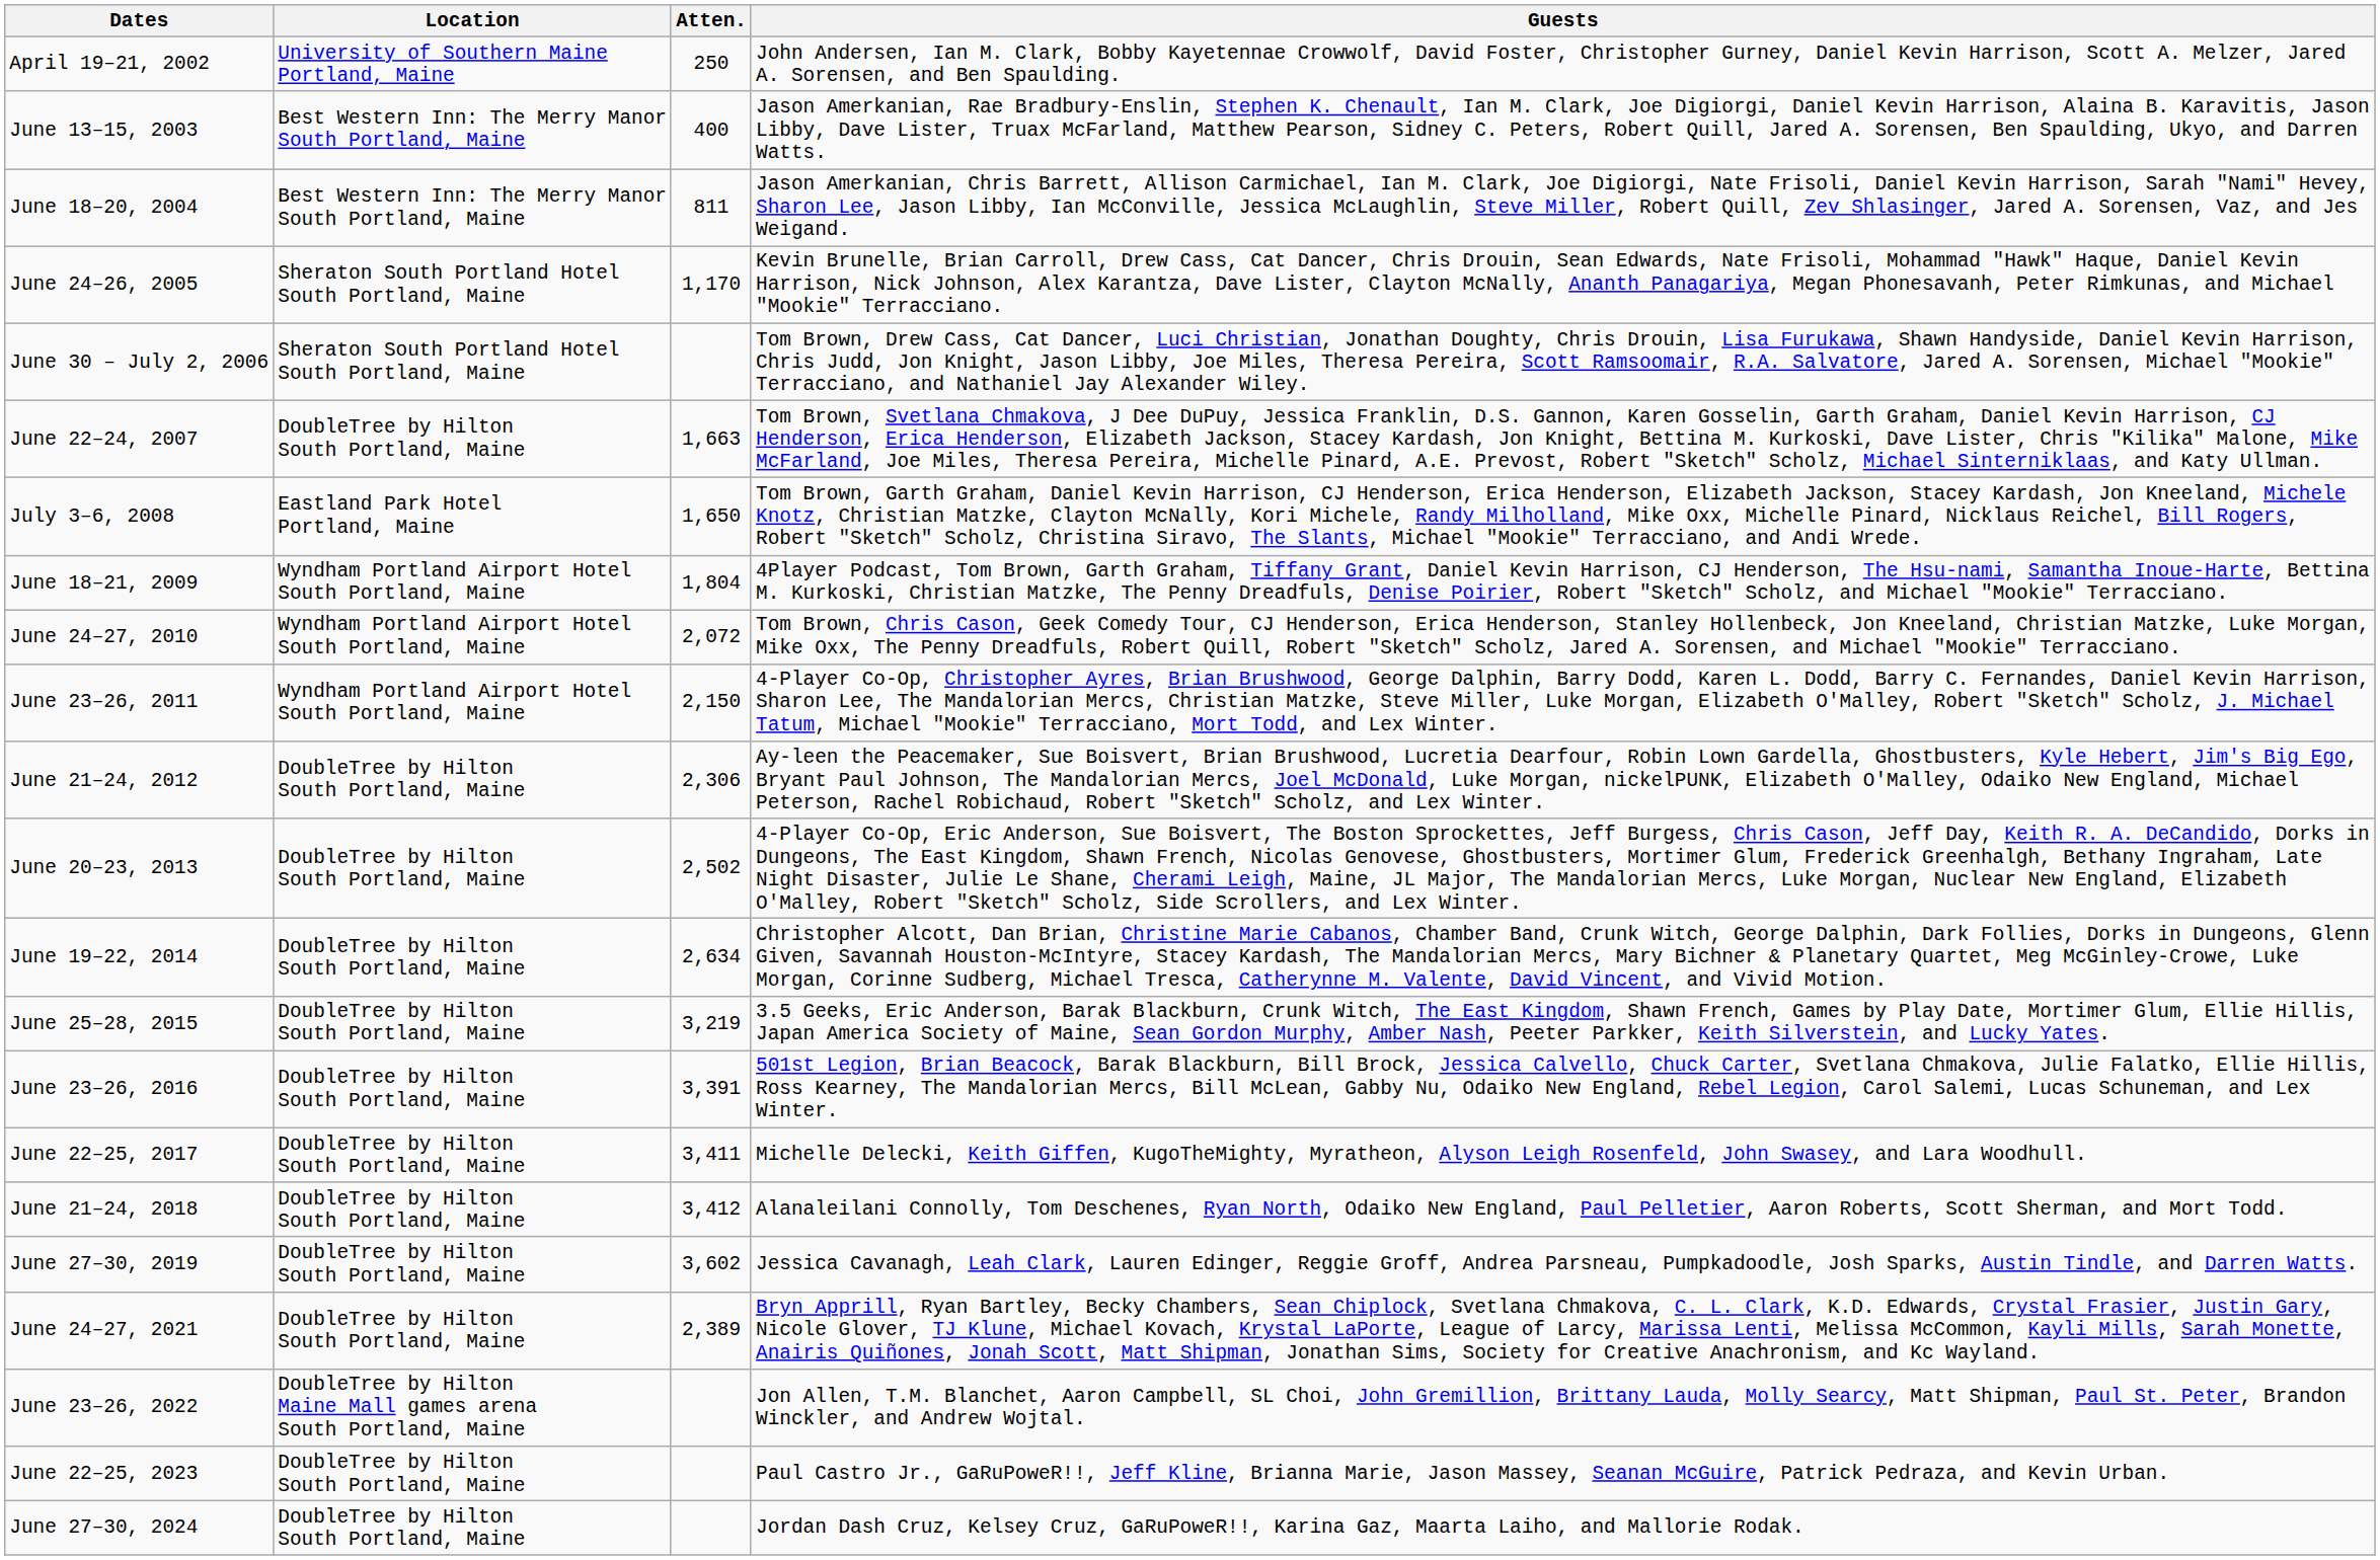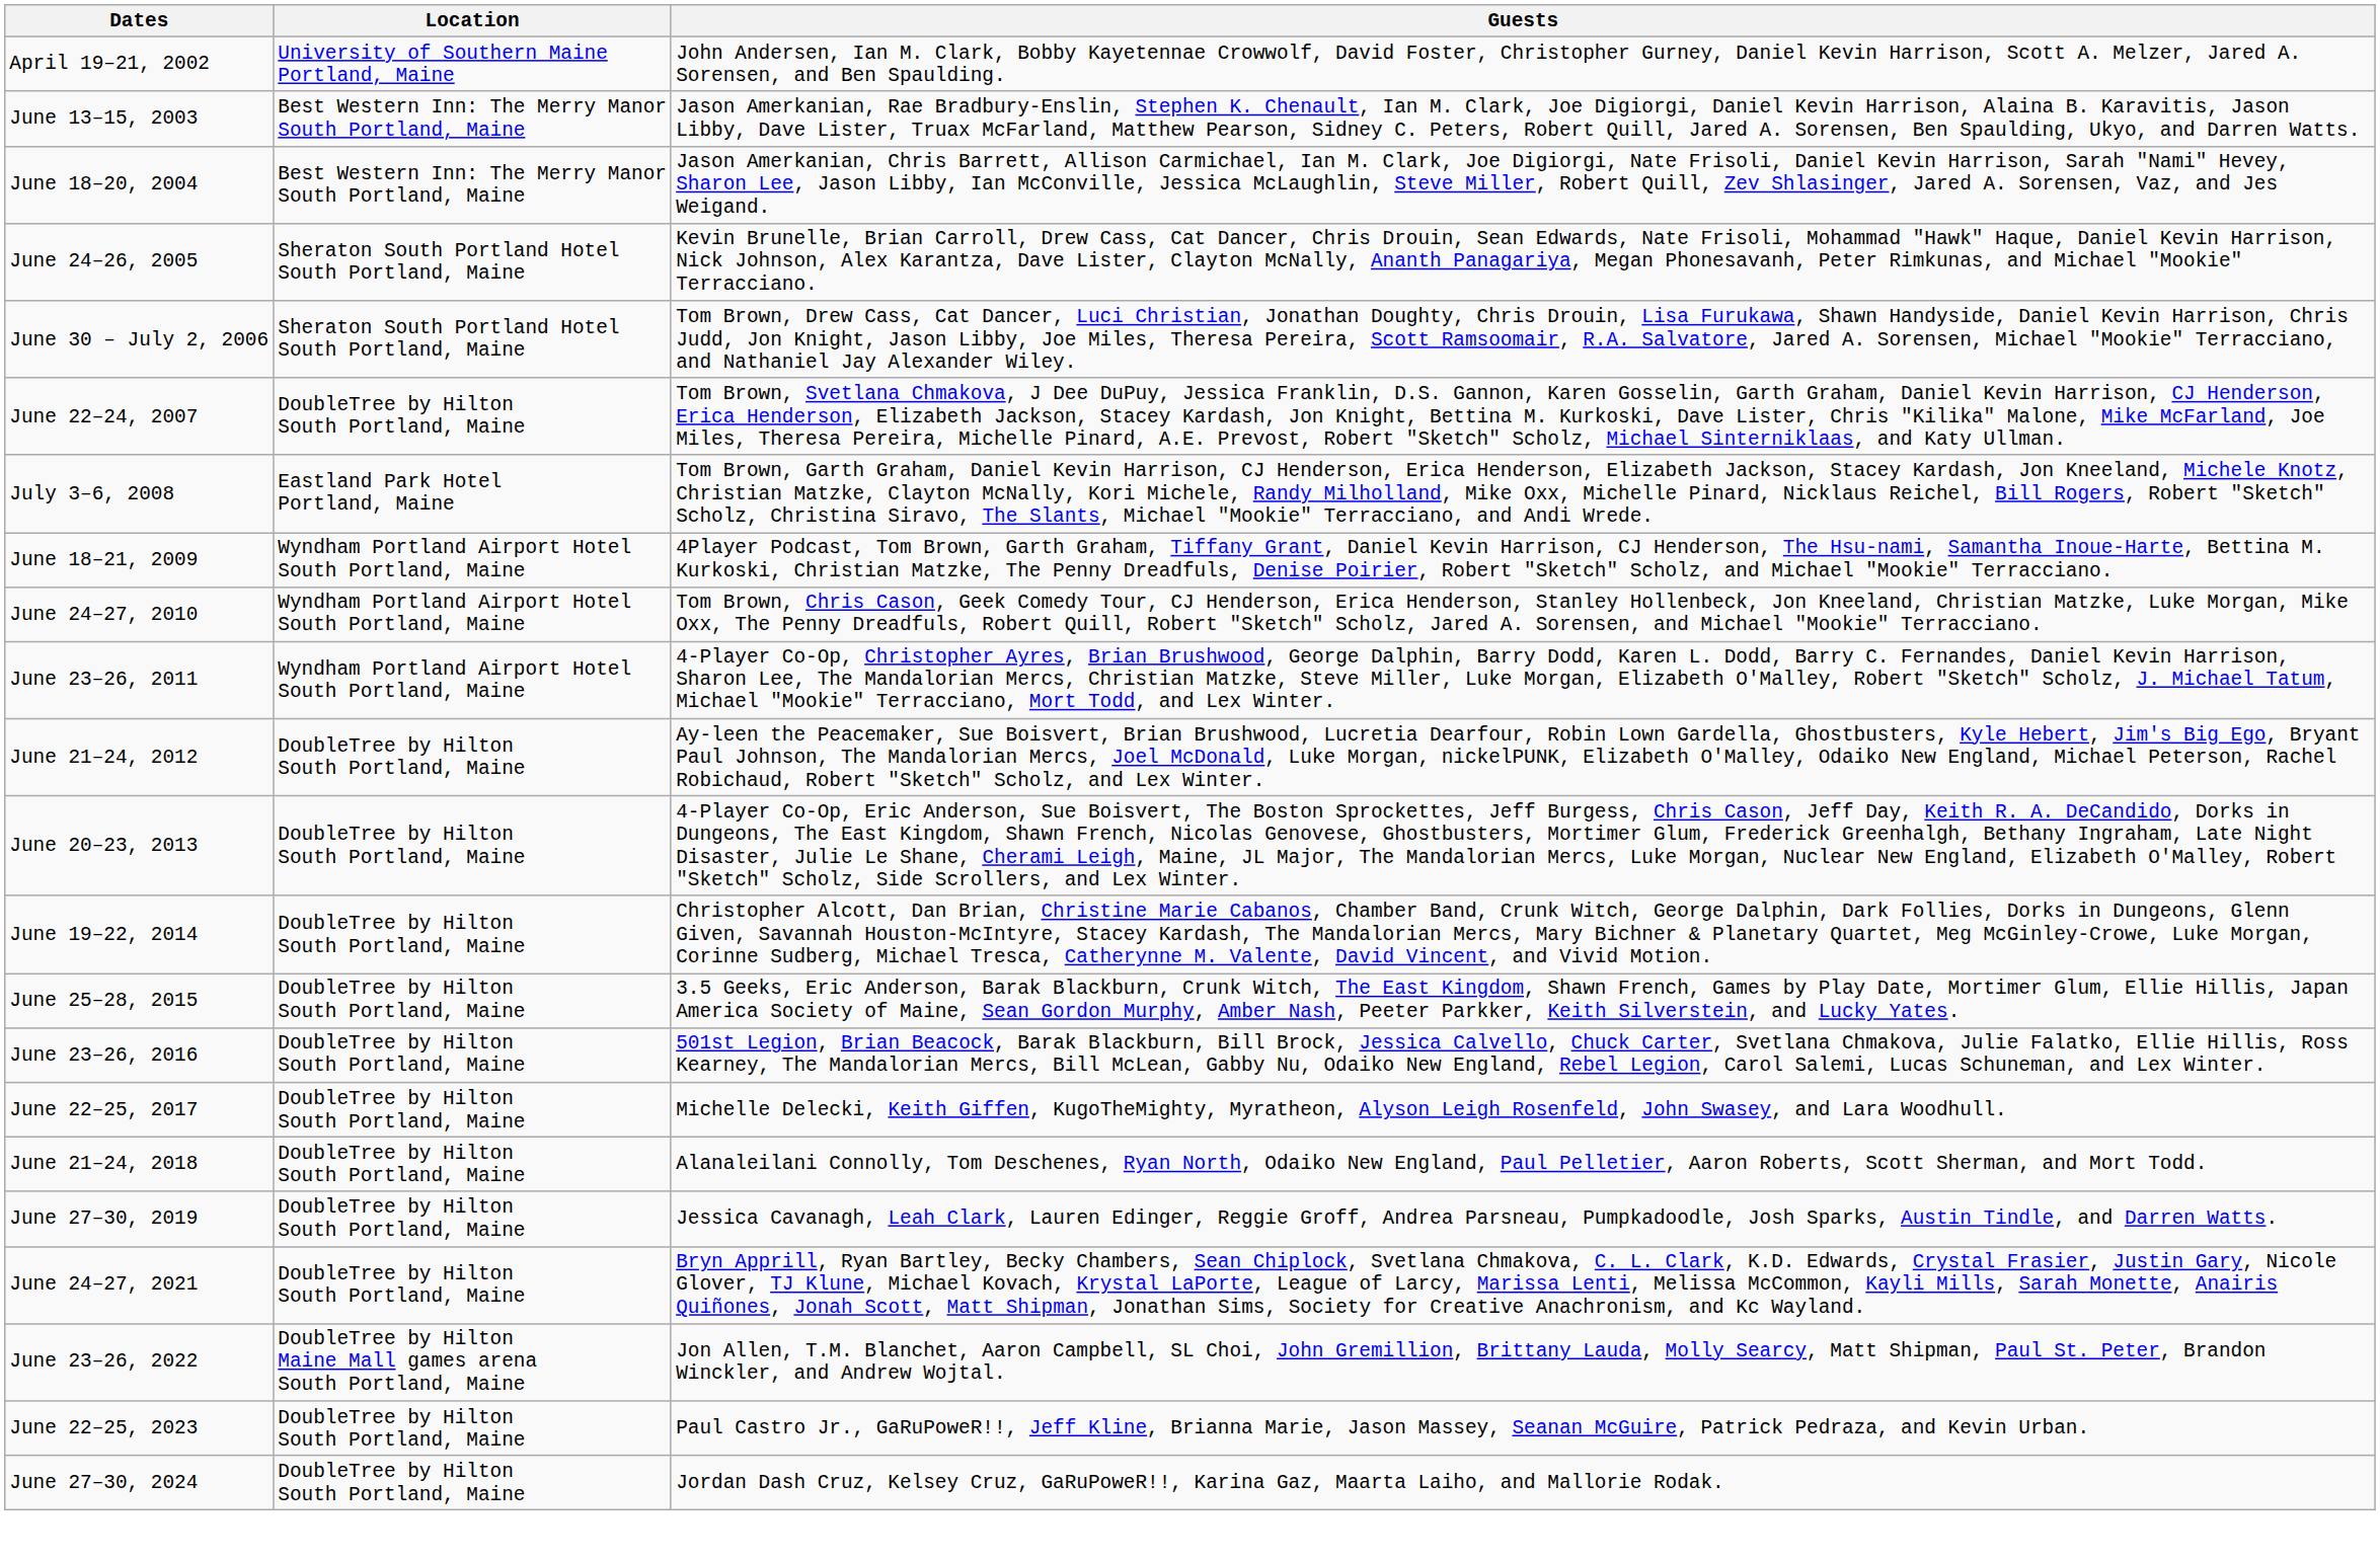 <table class="wikitable">
 <tr>
 <th>Dates</th>
 <th>Location</th>
-<th>Atten.</th>
 <th>Guests</th>
 </tr>
 <tr>
 <td nowrap>April 19–21, 2002</td>
 <td nowrap><a href='#'>University of Southern Maine</a> <br> <a href='#'>Portland, Maine</a></td>
-<td align="center">250</td>
 <td>John Andersen, Ian M. Clark, Bobby Kayetennae Crowwolf, David Foster, Christopher Gurney, Daniel Kevin Harrison, Scott A. Melzer, Jared A. Sorensen, and Ben Spaulding.</td>
 </tr>
 <tr>
 <td nowrap>June 13–15, 2003</td>
 <td nowrap>Best Western Inn: The Merry Manor <br> <a href='#'>South Portland, Maine</a></td>
-<td align="center">400</td>
 <td>Jason Amerkanian, Rae Bradbury-Enslin, <a href='#'>Stephen K. Chenault</a>, Ian M. Clark, Joe Digiorgi, Daniel Kevin Harrison, Alaina B. Karavitis, Jason Libby, Dave Lister, Truax McFarland, Matthew Pearson, Sidney C. Peters, Robert Quill, Jared A. Sorensen, Ben Spaulding, Ukyo, and Darren Watts.</td>
 </tr>
 <tr>
 <td nowrap>June 18–20, 2004</td>
 <td nowrap>Best Western Inn: The Merry Manor <br> South Portland, Maine</td>
-<td align="center">811</td>
 <td>Jason Amerkanian, Chris Barrett, Allison Carmichael, Ian M. Clark, Joe Digiorgi, Nate Frisoli, Daniel Kevin Harrison, Sarah "Nami" Hevey, <a href='#'>Sharon Lee</a>, Jason Libby, Ian McConville, Jessica McLaughlin, <a href='#'>Steve Miller</a>, Robert Quill, <a href='#'>Zev Shlasinger</a>, Jared A. Sorensen, Vaz, and Jes Weigand.</td>
 </tr>
 <tr>
 <td nowrap>June 24–26, 2005</td>
 <td nowrap>Sheraton South Portland Hotel <br> South Portland, Maine</td>
-<td align="center">1,170</td>
 <td>Kevin Brunelle, Brian Carroll, Drew Cass, Cat Dancer, Chris Drouin, Sean Edwards, Nate Frisoli, Mohammad "Hawk" Haque, Daniel Kevin Harrison, Nick Johnson, Alex Karantza, Dave Lister, Clayton McNally, <a href='#'>Ananth Panagariya</a>, Megan Phonesavanh, Peter Rimkunas, and Michael "Mookie" Terracciano.</td>
 </tr>
 <tr>
 <td nowrap>June 30 – July 2, 2006</td>
 <td nowrap>Sheraton South Portland Hotel <br> South Portland, Maine</td>
-<td align="center"></td>
 <td>Tom Brown, Drew Cass, Cat Dancer, <a href='#'>Luci Christian</a>, Jonathan Doughty, Chris Drouin, <a href='#'>Lisa Furukawa</a>, Shawn Handyside, Daniel Kevin Harrison, Chris Judd, Jon Knight, Jason Libby, Joe Miles, Theresa Pereira, <a href='#'>Scott Ramsoomair</a>, <a href='#'>R.A. Salvatore</a>, Jared A. Sorensen, Michael "Mookie" Terracciano, and Nathaniel Jay Alexander Wiley.</td>
 </tr>
 <tr>
 <td nowrap>June 22–24, 2007</td>
 <td nowrap>DoubleTree by Hilton <br> South Portland, Maine</td>
-<td align="center">1,663</td>
 <td>Tom Brown, <a href='#'>Svetlana Chmakova</a>, J Dee DuPuy, Jessica Franklin, D.S. Gannon, Karen Gosselin, Garth Graham, Daniel Kevin Harrison, <a href='#'>CJ Henderson</a>, <a href='#'>Erica Henderson</a>, Elizabeth Jackson, Stacey Kardash, Jon Knight, Bettina M. Kurkoski, Dave Lister, Chris "Kilika" Malone, <a href='#'>Mike McFarland</a>, Joe Miles, Theresa Pereira, Michelle Pinard, A.E. Prevost, Robert "Sketch" Scholz, <a href='#'>Michael Sinterniklaas</a>, and Katy Ullman.</td>
 </tr>
 <tr>
 <td nowrap>July 3–6, 2008</td>
 <td nowrap>Eastland Park Hotel <br> Portland, Maine</td>
-<td align="center">1,650</td>
 <td>Tom Brown, Garth Graham, Daniel Kevin Harrison, CJ Henderson, Erica Henderson, Elizabeth Jackson, Stacey Kardash, Jon Kneeland, <a href='#'>Michele Knotz</a>, Christian Matzke, Clayton McNally, Kori Michele, <a href='#'>Randy Milholland</a>, Mike Oxx, Michelle Pinard, Nicklaus Reichel, <a href='#'>Bill Rogers</a>, Robert "Sketch" Scholz, Christina Siravo, <a href='#'>The Slants</a>, Michael "Mookie" Terracciano, and Andi Wrede.</td>
 </tr>
 <tr>
 <td nowrap>June 18–21, 2009</td>
 <td nowrap>Wyndham Portland Airport Hotel <br> South Portland, Maine</td>
-<td align="center">1,804</td>
 <td>4Player Podcast, Tom Brown, Garth Graham, <a href='#'>Tiffany Grant</a>, Daniel Kevin Harrison, CJ Henderson, <a href='#'>The Hsu-nami</a>, <a href='#'>Samantha Inoue-Harte</a>, Bettina M. Kurkoski, Christian Matzke, The Penny Dreadfuls, <a href='#'>Denise Poirier</a>, Robert "Sketch" Scholz, and Michael "Mookie" Terracciano.</td>
 </tr>
 <tr>
 <td nowrap>June 24–27, 2010</td>
 <td nowrap>Wyndham Portland Airport Hotel <br> South Portland, Maine</td>
-<td align="center">2,072</td>
 <td>Tom Brown, <a href='#'>Chris Cason</a>, Geek Comedy Tour, CJ Henderson, Erica Henderson, Stanley Hollenbeck, Jon Kneeland, Christian Matzke, Luke Morgan, Mike Oxx, The Penny Dreadfuls, Robert Quill, Robert "Sketch" Scholz, Jared A. Sorensen, and Michael "Mookie" Terracciano.</td>
 </tr>
 <tr>
 <td nowrap>June 23–26, 2011</td>
 <td nowrap>Wyndham Portland Airport Hotel <br> South Portland, Maine</td>
-<td align="center">2,150</td>
 <td>4-Player Co-Op, <a href='#'>Christopher Ayres</a>, <a href='#'>Brian Brushwood</a>, George Dalphin, Barry Dodd, Karen L. Dodd, Barry C. Fernandes, Daniel Kevin Harrison, Sharon Lee, The Mandalorian Mercs, Christian Matzke, Steve Miller, Luke Morgan, Elizabeth O'Malley, Robert "Sketch" Scholz, <a href='#'>J. Michael Tatum</a>, Michael "Mookie" Terracciano, <a href='#'>Mort Todd</a>, and Lex Winter.</td>
 </tr>
 <tr>
 <td nowrap>June 21–24, 2012</td>
 <td nowrap>DoubleTree by Hilton <br> South Portland, Maine</td>
-<td align="center">2,306</td>
 <td>Ay-leen the Peacemaker, Sue Boisvert, Brian Brushwood, Lucretia Dearfour, Robin Lown Gardella, Ghostbusters, <a href='#'>Kyle Hebert</a>, <a href='#'>Jim's Big Ego</a>, Bryant Paul Johnson, The Mandalorian Mercs, <a href='#'>Joel McDonald</a>, Luke Morgan, nickelPUNK, Elizabeth O'Malley, Odaiko New England, Michael Peterson, Rachel Robichaud, Robert "Sketch" Scholz, and Lex Winter.</td>
 </tr>
 <tr>
 <td nowrap>June 20–23, 2013</td>
 <td nowrap>DoubleTree by Hilton <br> South Portland, Maine</td>
-<td align="center">2,502</td>
 <td>4-Player Co-Op, Eric Anderson, Sue Boisvert, The Boston Sprockettes, Jeff Burgess, <a href='#'>Chris Cason</a>, Jeff Day, <a href='#'>Keith R. A. DeCandido</a>, Dorks in Dungeons, The East Kingdom, Shawn French, Nicolas Genovese, Ghostbusters, Mortimer Glum, Frederick Greenhalgh, Bethany Ingraham, Late Night Disaster, Julie Le Shane, <a href='#'>Cherami Leigh</a>, Maine, JL Major, The Mandalorian Mercs, Luke Morgan, Nuclear New England, Elizabeth O'Malley, Robert "Sketch" Scholz, Side Scrollers, and Lex Winter.</td>
 </tr>
 <tr>
 <td nowrap>June 19–22, 2014</td>
 <td nowrap>DoubleTree by Hilton <br> South Portland, Maine</td>
-<td align="center">2,634</td>
 <td>Christopher Alcott, Dan Brian, <a href='#'>Christine Marie Cabanos</a>, Chamber Band, Crunk Witch, George Dalphin, Dark Follies, Dorks in Dungeons, Glenn Given, Savannah Houston-McIntyre, Stacey Kardash, The Mandalorian Mercs, Mary Bichner & Planetary Quartet, Meg McGinley-Crowe, Luke Morgan, Corinne Sudberg, Michael Tresca, <a href='#'>Catherynne M. Valente</a>, <a href='#'>David Vincent</a>, and Vivid Motion.</td>
 </tr>
 <tr>
 <td nowrap>June 25–28, 2015</td>
 <td nowrap>DoubleTree by Hilton <br> South Portland, Maine</td>
-<td align="center">3,219</td>
 <td>3.5 Geeks, Eric Anderson, Barak Blackburn, Crunk Witch, <a href='#'>The East Kingdom</a>, Shawn French, Games by Play Date, Mortimer Glum, Ellie Hillis, Japan America Society of Maine, <a href='#'>Sean Gordon Murphy</a>, <a href='#'>Amber Nash</a>, Peeter Parkker, <a href='#'>Keith Silverstein</a>, and <a href='#'>Lucky Yates</a>.</td>
 </tr>
 <tr>
 <td nowrap>June 23–26, 2016</td>
 <td nowrap>DoubleTree by Hilton <br> South Portland, Maine</td>
-<td align="center">3,391</td>
 <td><a href='#'>501st Legion</a>, <a href='#'>Brian Beacock</a>, Barak Blackburn, Bill Brock, <a href='#'>Jessica Calvello</a>, <a href='#'>Chuck Carter</a>, Svetlana Chmakova, Julie Falatko, Ellie Hillis, Ross Kearney, The Mandalorian Mercs, Bill McLean, Gabby Nu, Odaiko New England, <a href='#'>Rebel Legion</a>, Carol Salemi, Lucas Schuneman, and Lex Winter.</td>
 </tr>
 <tr>
 <td nowrap>June 22–25, 2017</td>
 <td nowrap>DoubleTree by Hilton <br> South Portland, Maine</td>
-<td align="center">3,411</td>
 <td>Michelle Delecki, <a href='#'>Keith Giffen</a>, KugoTheMighty, Myratheon, <a href='#'>Alyson Leigh Rosenfeld</a>, <a href='#'>John Swasey</a>, and Lara Woodhull.</td>
 </tr>
 <tr>
 <td nowrap>June 21–24, 2018</td>
 <td nowrap>DoubleTree by Hilton <br> South Portland, Maine</td>
-<td align="center">3,412</td>
 <td>Alanaleilani Connolly, Tom Deschenes, <a href='#'>Ryan North</a>, Odaiko New England, <a href='#'>Paul Pelletier</a>, Aaron Roberts, Scott Sherman, and Mort Todd.</td>
 </tr>
 <tr>
 <td nowrap>June 27–30, 2019</td>
 <td nowrap>DoubleTree by Hilton <br> South Portland, Maine</td>
-<td align="center">3,602</td>
 <td>Jessica Cavanagh, <a href='#'>Leah Clark</a>, Lauren Edinger, Reggie Groff, Andrea Parsneau, Pumpkadoodle, Josh Sparks, <a href='#'>Austin Tindle</a>, and <a href='#'>Darren Watts</a>.</td>
 </tr>
 <tr>
 <td nowrap>June 24–27, 2021</td>
 <td nowrap>DoubleTree by Hilton <br> South Portland, Maine</td>
-<td align="center">2,389</td>
 <td><a href='#'>Bryn Apprill</a>, Ryan Bartley, Becky Chambers, <a href='#'>Sean Chiplock</a>, Svetlana Chmakova, <a href='#'>C. L. Clark</a>, K.D. Edwards, <a href='#'>Crystal Frasier</a>, <a href='#'>Justin Gary</a>, Nicole Glover, <a href='#'>TJ Klune</a>, Michael Kovach, <a href='#'>Krystal LaPorte</a>, League of Larcy, <a href='#'>Marissa Lenti</a>, Melissa McCommon, <a href='#'>Kayli Mills</a>, <a href='#'>Sarah Monette</a>, <a href='#'>Anairis Quiñones</a>, <a href='#'>Jonah Scott</a>, <a href='#'>Matt Shipman</a>, Jonathan Sims, Society for Creative Anachronism, and Kc Wayland.</td>
 </tr>
 <tr>
 <td nowrap>June 23–26, 2022</td>
 <td nowrap>DoubleTree by Hilton<br><a href='#'>Maine Mall</a> games arena<br> South Portland, Maine</td>
-<td align="center"></td>
 <td>Jon Allen, T.M. Blanchet, Aaron Campbell, SL Choi, <a href='#'>John Gremillion</a>, <a href='#'>Brittany Lauda</a>, <a href='#'>Molly Searcy</a>, Matt Shipman, <a href='#'>Paul St. Peter</a>, Brandon Winckler, and Andrew Wojtal.</td>
 </tr>
 <tr>
 <td nowrap>June 22–25, 2023</td>
 <td nowrap>DoubleTree by Hilton <br> South Portland, Maine</td>
-<td align="center"></td>
 <td>Paul Castro Jr., GaRuPoweR!!, <a href='#'>Jeff Kline</a>, Brianna Marie, Jason Massey, <a href='#'>Seanan McGuire</a>, Patrick Pedraza, and Kevin Urban.</td>
 </tr>
 <tr>
 <td nowrap>June 27–30, 2024</td>
 <td nowrap>DoubleTree by Hilton <br> South Portland, Maine</td>
-<td align="center"></td>
 <td>Jordan Dash Cruz, Kelsey Cruz, GaRuPoweR!!, Karina Gaz, Maarta Laiho, and Mallorie Rodak.</td>
 </tr>
 </table>
